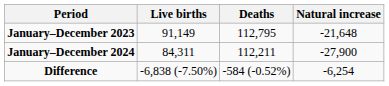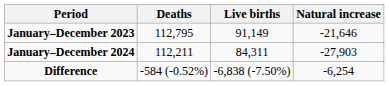 <table class="wikitable" style="text-align:center;">
 <tr>
 <th>Period</th>
+<th>Deaths</th>
 <th>Live births</th>
-<th>Deaths</th>
 <th>Natural increase</th>
 </tr>
 <tr>
 <td><strong>January–December 2023</strong></td>
+<td>112,795</td>
 <td>91,149</td>
-<td>112,795</td>
-<td>-21,648</td>
+<td>-21,646</td>
 </tr>
 <tr>
 <td><strong>January–December 2024</strong></td>
+<td>112,211</td>
 <td>84,311</td>
-<td>112,211</td>
-<td>-27,900</td>
+<td>-27,903</td>
 </tr>
 <tr>
 <td><strong>Difference</strong></td>
+<td> -584 (-0.52%)</td>
 <td> -6,838 (-7.50%)</td>
-<td> -584 (-0.52%)</td>
 <td> -6,254</td>
 </tr>
 </table>
